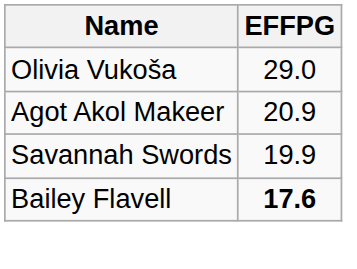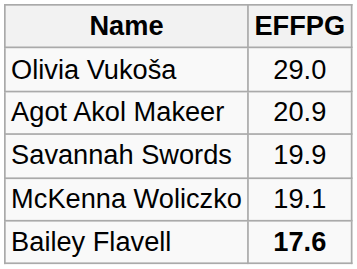 <table class="wikitable">
 <tr>
 <th>Name</th>
 <th>EFFPG</th>
 </tr>
 <tr>
 <td> Olivia Vukoša</td>
 <td align=center>29.0</td>
 </tr>
 <tr>
 <td> Agot Akol Makeer</td>
 <td align=center>20.9</td>
 </tr>
 <tr>
 <td> Savannah Swords</td>
 <td align=center>19.9</td>
 </tr>
 <tr>
+<td> McKenna Woliczko</td>
+<td align=center>19.1</td>
+</tr>
+<tr>
 <td> Bailey Flavell</td>
 <td align=center><strong>17.6</strong></td>
 </tr>
 </table>
